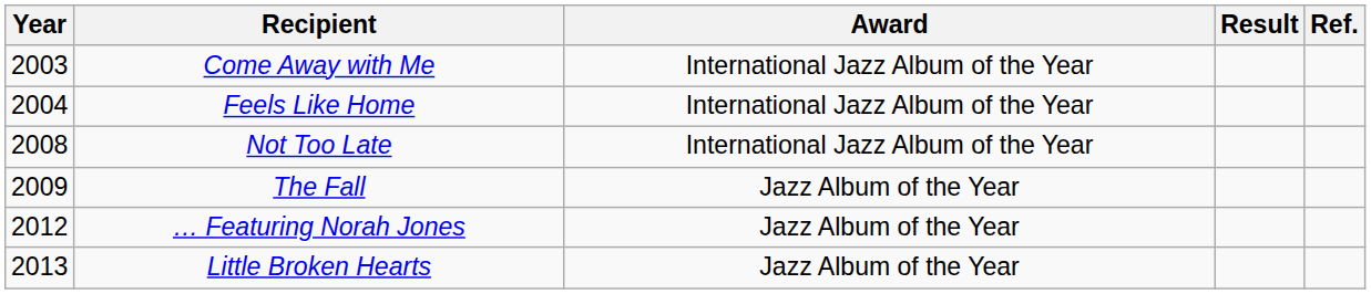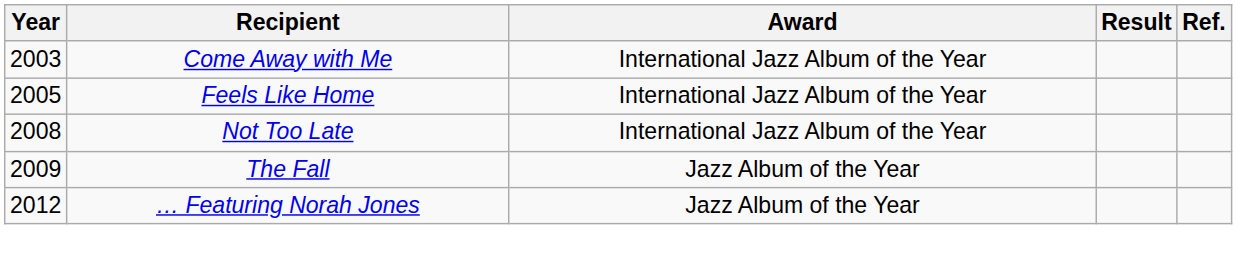 <table class="wikitable">
 <tr>
 <th width="5">Year</th>
 <th style="width:300px;">Recipient</th>
 <th style="width:400px;">Award</th>
 <th width="10">Result</th>
 <th width:"5%">Ref.</th>
 </tr>
 <tr>
 <td style="text-align:center;">2003</td>
 <td style="text-align:center;"><em><a href='#'>Come Away with Me</a></em></td>
 <td style="text-align:center;">International Jazz Album of the Year</td>
 <td></td>
 <td></td>
 </tr>
 <tr>
-<td style="text-align:center;">2004</td>
+<td style="text-align:center;">2005</td>
 <td style="text-align:center;"><em><a href='#'>Feels Like Home</a></em></td>
 <td style="text-align:center;">International Jazz Album of the Year</td>
 <td></td>
 <td></td>
 </tr>
 <tr>
 <td style="text-align:center;">2008</td>
 <td style="text-align:center;"><em><a href='#'>Not Too Late</a></em></td>
 <td style="text-align:center;">International Jazz Album of the Year</td>
 <td></td>
 <td></td>
 </tr>
 <tr>
 <td style="text-align:center;">2009</td>
 <td style="text-align:center;"><em><a href='#'>The Fall</a></em></td>
 <td style="text-align:center;">Jazz Album of the Year</td>
 <td></td>
 <td></td>
 </tr>
 <tr>
 <td style="text-align:center;">2012</td>
 <td style="text-align:center;"><em><a href='#'>… Featuring Norah Jones</a></em></td>
 <td style="text-align:center;">Jazz Album of the Year</td>
 <td></td>
 <td></td>
 </tr>
-<tr>
-<td style="text-align:center;">2013</td>
-<td style="text-align:center;"><em><a href='#'>Little Broken Hearts</a></em></td>
-<td style="text-align:center;">Jazz Album of the Year</td>
-<td></td>
-<td></td>
-</tr>
 </table>
